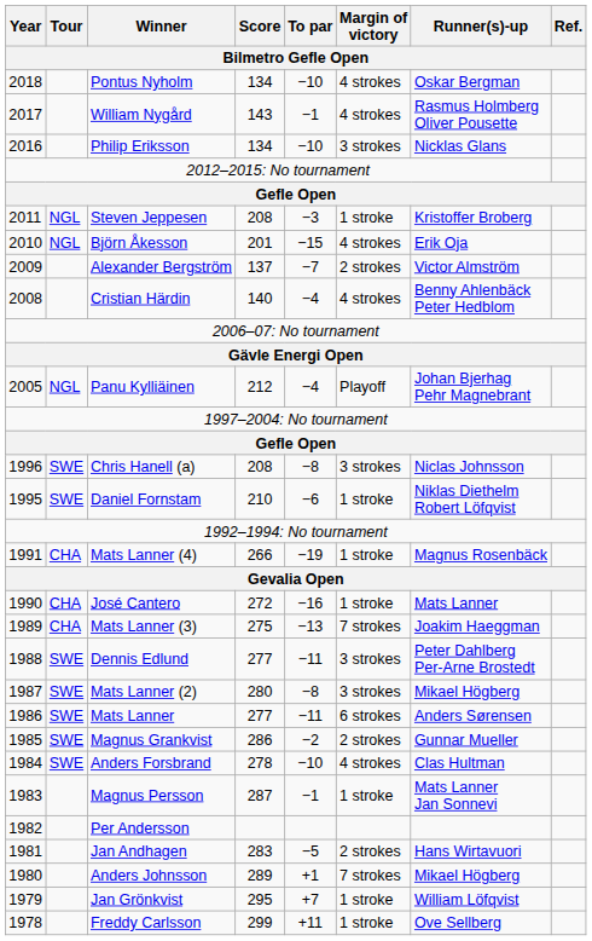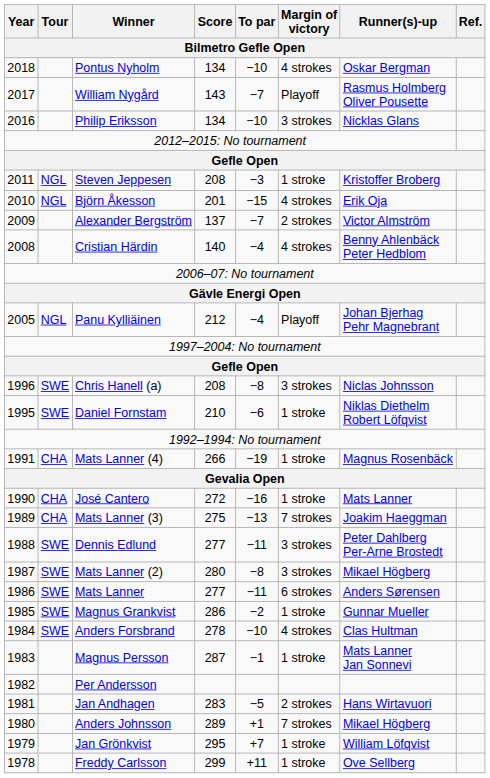 <table class="wikitable" style="font-size:95%;">
 <tr>
 <th>Year</th>
 <th>Tour</th>
 <th>Winner</th>
 <th>Score</th>
 <th>To par</th>
 <th>Margin of<br>victory</th>
 <th>Runner(s)-up</th>
 <th>Ref.</th>
 </tr>
 <tr>
 <th colspan=8>Bilmetro Gefle Open</th>
 </tr>
 <tr>
 <td>2018</td>
 <td></td>
 <td> <a href='#'>Pontus Nyholm</a></td>
 <td align=center>134</td>
 <td align=center>−10</td>
 <td>4 strokes</td>
 <td> <a href='#'>Oskar Bergman</a></td>
 <td></td>
 </tr>
 <tr>
 <td>2017</td>
 <td></td>
 <td> <a href='#'>William Nygård</a></td>
 <td align=center>143</td>
-<td align=center>−1</td>
-<td>4 strokes</td>
+<td align=center>−7</td>
+<td>Playoff</td>
 <td> <a href='#'>Rasmus Holmberg</a><br> <a href='#'>Oliver Pousette</a></td>
 <td></td>
 </tr>
 <tr>
 <td>2016</td>
 <td></td>
 <td> <a href='#'>Philip Eriksson</a></td>
 <td align=center>134</td>
 <td align=center>−10</td>
 <td>3 strokes</td>
 <td> <a href='#'>Nicklas Glans</a></td>
 <td></td>
 </tr>
 <tr>
 <td colspan="7" align=center><em>2012–2015: No tournament</em></td>
 </tr>
 <tr>
 <th colspan=8>Gefle Open</th>
 </tr>
 <tr>
 <td>2011</td>
 <td><a href='#'>NGL</a></td>
 <td> <a href='#'>Steven Jeppesen</a></td>
 <td align=center>208</td>
 <td align=center>−3</td>
 <td>1 stroke</td>
 <td> <a href='#'>Kristoffer Broberg</a></td>
 <td></td>
 </tr>
 <tr>
 <td>2010</td>
 <td><a href='#'>NGL</a></td>
 <td> <a href='#'>Björn Åkesson</a></td>
 <td align=center>201</td>
 <td align=center>−15</td>
 <td>4 strokes</td>
 <td> <a href='#'>Erik Oja</a></td>
 <td></td>
 </tr>
 <tr>
 <td>2009</td>
 <td></td>
 <td> <a href='#'>Alexander Bergström</a></td>
 <td align=center>137</td>
 <td align=center>−7</td>
 <td>2 strokes</td>
 <td> <a href='#'>Victor Almström</a></td>
 <td></td>
 </tr>
 <tr>
 <td>2008</td>
 <td></td>
 <td> <a href='#'>Cristian Härdin</a></td>
 <td align=center>140</td>
 <td align=center>−4</td>
 <td>4 strokes</td>
 <td> <a href='#'>Benny Ahlenbäck</a><br> <a href='#'>Peter Hedblom</a></td>
 <td></td>
 </tr>
 <tr>
 <td colspan=8 align=center><em>2006–07: No tournament</em></td>
 </tr>
 <tr>
 <th colspan=8>Gävle Energi Open</th>
 </tr>
 <tr>
 <td>2005</td>
 <td><a href='#'>NGL</a></td>
 <td> <a href='#'>Panu Kylliäinen</a></td>
 <td align=center>212</td>
 <td align=center>−4</td>
 <td>Playoff</td>
 <td> <a href='#'>Johan Bjerhag</a><br> <a href='#'>Pehr Magnebrant</a></td>
 <td></td>
 </tr>
 <tr>
 <td colspan=8 align=center><em>1997–2004: No tournament</em></td>
 </tr>
 <tr>
 <th colspan=8>Gefle Open</th>
 </tr>
 <tr>
 <td>1996</td>
 <td><a href='#'>SWE</a></td>
 <td> <a href='#'>Chris Hanell</a> (a)</td>
 <td align=center>208</td>
 <td align=center>−8</td>
 <td>3 strokes</td>
 <td> <a href='#'>Niclas Johnsson</a></td>
 <td></td>
 </tr>
 <tr>
 <td>1995</td>
 <td><a href='#'>SWE</a></td>
 <td> <a href='#'>Daniel Fornstam</a></td>
 <td align=center>210</td>
 <td align=center>−6</td>
 <td>1 stroke</td>
 <td> <a href='#'>Niklas Diethelm</a><br> <a href='#'>Robert Löfqvist</a></td>
 <td></td>
 </tr>
 <tr>
 <td colspan=8 align=center><em>1992–1994: No tournament</em></td>
 </tr>
 <tr>
 <td>1991</td>
 <td><a href='#'>CHA</a></td>
 <td> <a href='#'>Mats Lanner</a> (4)</td>
 <td align=center>266</td>
 <td align=center>−19</td>
 <td>1 stroke</td>
 <td> <a href='#'>Magnus Rosenbäck</a></td>
 <td></td>
 </tr>
 <tr>
 <th colspan=8>Gevalia Open</th>
 </tr>
 <tr>
 <td>1990</td>
 <td><a href='#'>CHA</a></td>
 <td>  <a href='#'>José Cantero</a></td>
 <td align=center>272</td>
 <td align=center>−16</td>
 <td>1 stroke</td>
 <td> <a href='#'>Mats Lanner</a></td>
 <td></td>
 </tr>
 <tr>
 <td>1989</td>
 <td><a href='#'>CHA</a></td>
 <td> <a href='#'>Mats Lanner</a> (3)</td>
 <td align=center>275</td>
 <td align=center>−13</td>
 <td>7 strokes</td>
 <td> <a href='#'>Joakim Haeggman</a></td>
 <td></td>
 </tr>
 <tr>
 <td>1988</td>
 <td><a href='#'>SWE</a></td>
 <td> <a href='#'>Dennis Edlund</a></td>
 <td align=center>277</td>
 <td align=center>−11</td>
 <td>3 strokes</td>
 <td> <a href='#'>Peter Dahlberg</a><br> <a href='#'>Per-Arne Brostedt</a></td>
 <td></td>
 </tr>
 <tr>
 <td>1987</td>
 <td><a href='#'>SWE</a></td>
 <td> <a href='#'>Mats Lanner</a> (2)</td>
 <td align=center>280</td>
 <td align=center>−8</td>
 <td>3 strokes</td>
 <td> <a href='#'>Mikael Högberg</a></td>
 <td></td>
 </tr>
 <tr>
 <td>1986</td>
 <td><a href='#'>SWE</a></td>
 <td> <a href='#'>Mats Lanner</a></td>
 <td align=center>277</td>
 <td align=center>−11</td>
 <td>6 strokes</td>
 <td> <a href='#'>Anders Sørensen</a></td>
 <td></td>
 </tr>
 <tr>
 <td>1985</td>
 <td><a href='#'>SWE</a></td>
 <td> <a href='#'>Magnus Grankvist</a></td>
 <td align=center>286</td>
 <td align=center>−2</td>
-<td>2 strokes</td>
+<td>1 stroke</td>
 <td> <a href='#'>Gunnar Mueller</a></td>
 <td></td>
 </tr>
 <tr>
 <td>1984</td>
 <td><a href='#'>SWE</a></td>
 <td> <a href='#'>Anders Forsbrand</a></td>
 <td align=center>278</td>
 <td align=center>−10</td>
 <td>4 strokes</td>
 <td> <a href='#'>Clas Hultman</a></td>
 <td></td>
 </tr>
 <tr>
 <td>1983</td>
 <td></td>
 <td> <a href='#'>Magnus Persson</a></td>
 <td align=center>287</td>
 <td align=center>−1</td>
 <td>1 stroke</td>
 <td> <a href='#'>Mats Lanner</a><br> <a href='#'>Jan Sonnevi</a></td>
 <td></td>
 </tr>
 <tr>
 <td>1982</td>
 <td></td>
 <td> <a href='#'>Per Andersson</a></td>
 <td align=center></td>
 <td align=center></td>
 <td></td>
 <td></td>
 <td></td>
 </tr>
 <tr>
 <td>1981</td>
 <td></td>
 <td> <a href='#'>Jan Andhagen</a></td>
 <td align=center>283</td>
 <td align=center>−5</td>
 <td>2 strokes</td>
 <td> <a href='#'>Hans Wirtavuori</a></td>
 <td></td>
 </tr>
 <tr>
 <td>1980</td>
 <td></td>
 <td> <a href='#'>Anders Johnsson</a></td>
 <td align=center>289</td>
 <td align=center>+1</td>
 <td>7 strokes</td>
 <td> <a href='#'>Mikael Högberg</a></td>
 <td></td>
 </tr>
 <tr>
 <td>1979</td>
 <td></td>
 <td> <a href='#'>Jan Grönkvist</a></td>
 <td align=center>295</td>
 <td align=center>+7</td>
 <td>1 stroke</td>
 <td> <a href='#'>William Löfqvist</a></td>
 <td></td>
 </tr>
 <tr>
 <td>1978</td>
 <td></td>
 <td> <a href='#'>Freddy Carlsson</a></td>
 <td align=center>299</td>
 <td align=center>+11</td>
 <td>1 stroke</td>
 <td> <a href='#'>Ove Sellberg</a></td>
 <td></td>
 </tr>
 </table>
